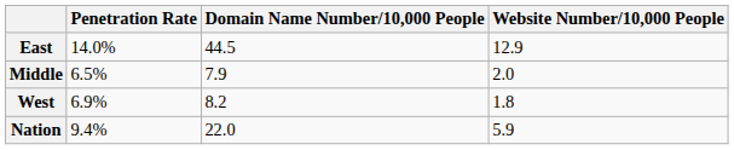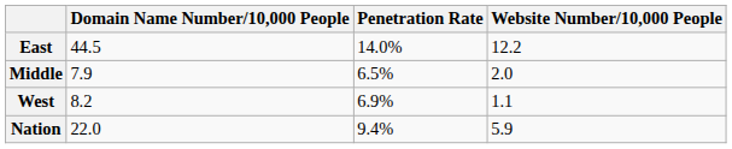 <table class="wikitable">
 <tr>
 <th></th>
+<th>Domain Name Number/10,000 People</th>
 <th>Penetration Rate</th>
-<th>Domain Name Number/10,000 People</th>
 <th>Website Number/10,000 People</th>
 </tr>
 <tr>
 <th>East</th>
+<td>44.5</td>
 <td>14.0%</td>
-<td>44.5</td>
-<td>12.9</td>
+<td>12.2</td>
 </tr>
 <tr>
 <th>Middle</th>
+<td>7.9</td>
 <td>6.5%</td>
-<td>7.9</td>
 <td>2.0</td>
 </tr>
 <tr>
 <th>West</th>
+<td>8.2</td>
 <td>6.9%</td>
-<td>8.2</td>
-<td>1.8</td>
+<td>1.1</td>
 </tr>
 <tr>
 <th>Nation</th>
+<td>22.0</td>
 <td>9.4%</td>
-<td>22.0</td>
 <td>5.9</td>
 </tr>
 </table>
